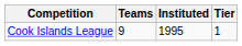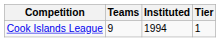 <table class="wikitable">
 <tr>
 <th>Competition</th>
 <th>Teams</th>
 <th>Instituted</th>
 <th>Tier</th>
 </tr>
 <tr>
 <td><a href='#'>Cook Islands League</a></td>
 <td>9</td>
-<td>1995</td>
+<td>1994</td>
 <td>1</td>
 </tr>
 </table>
